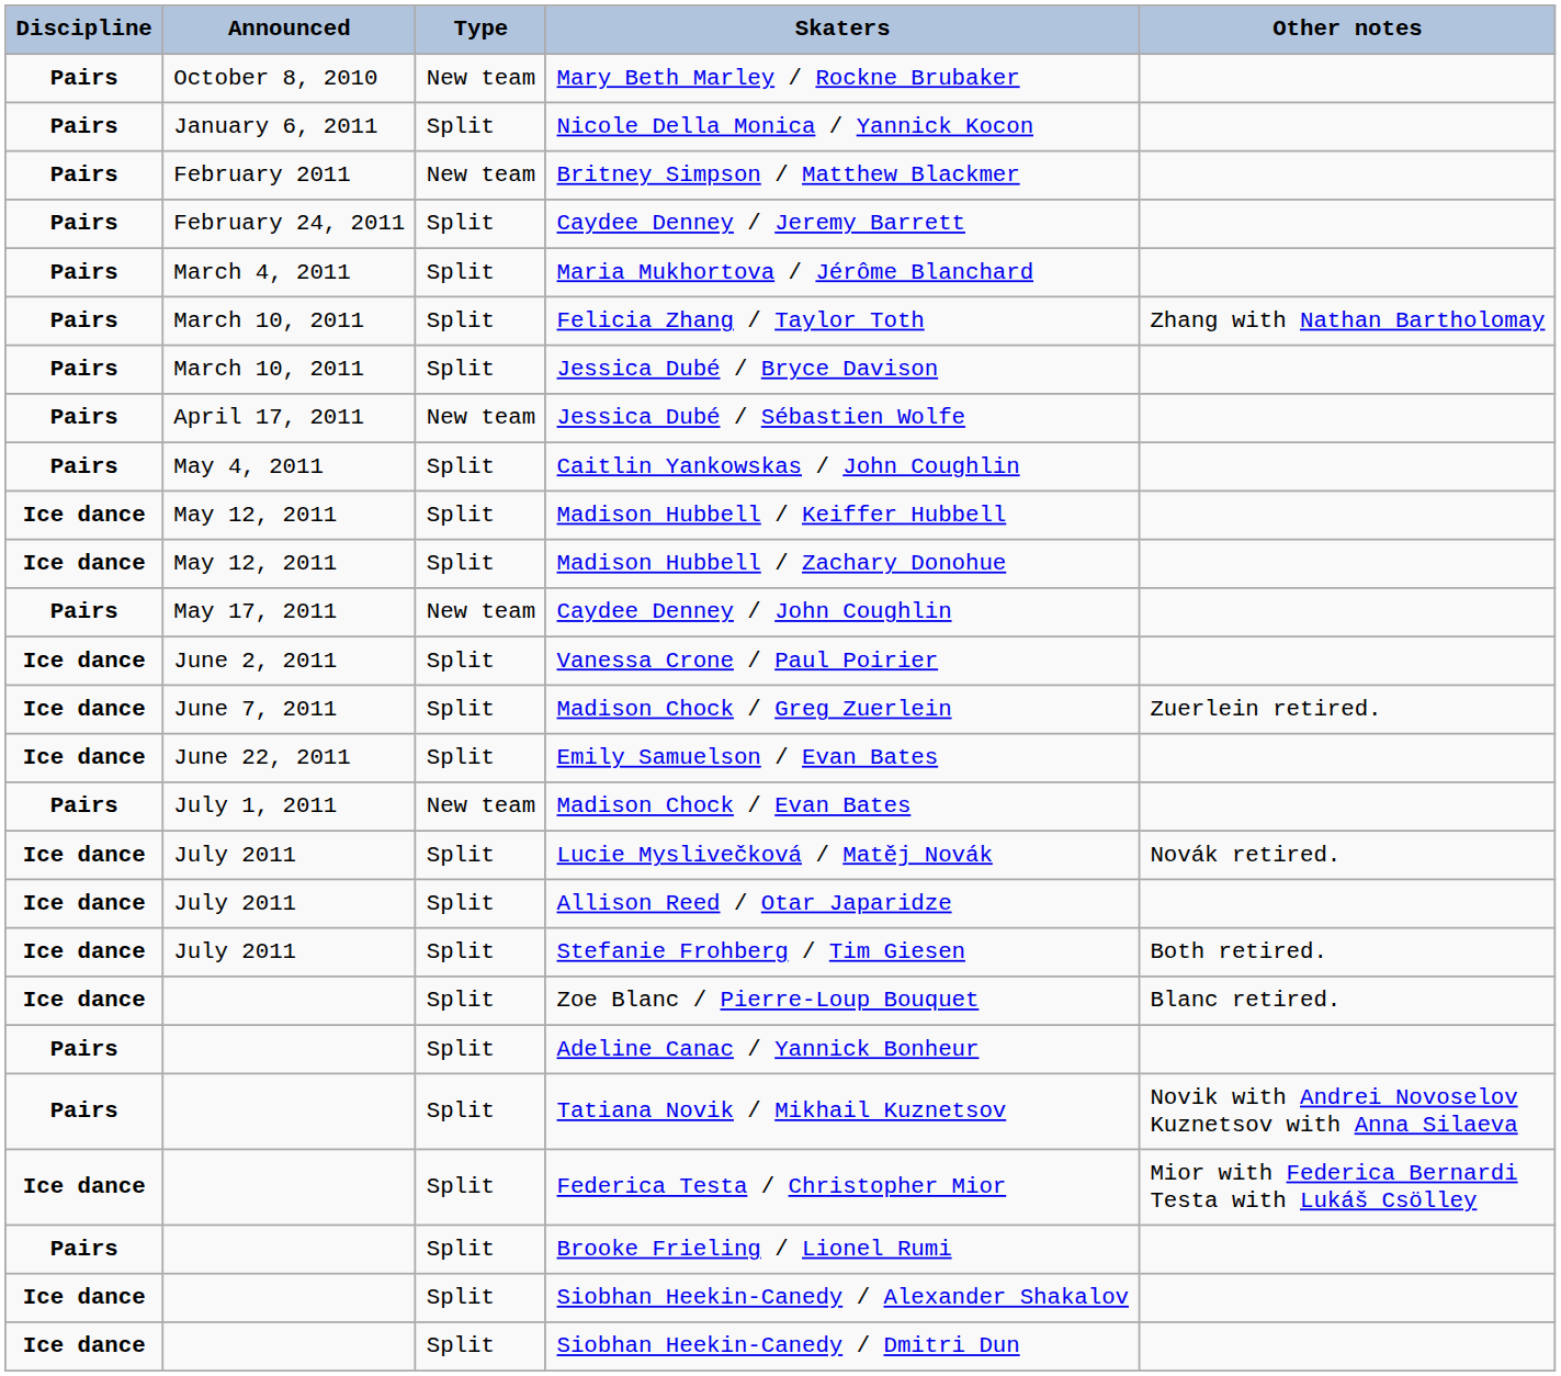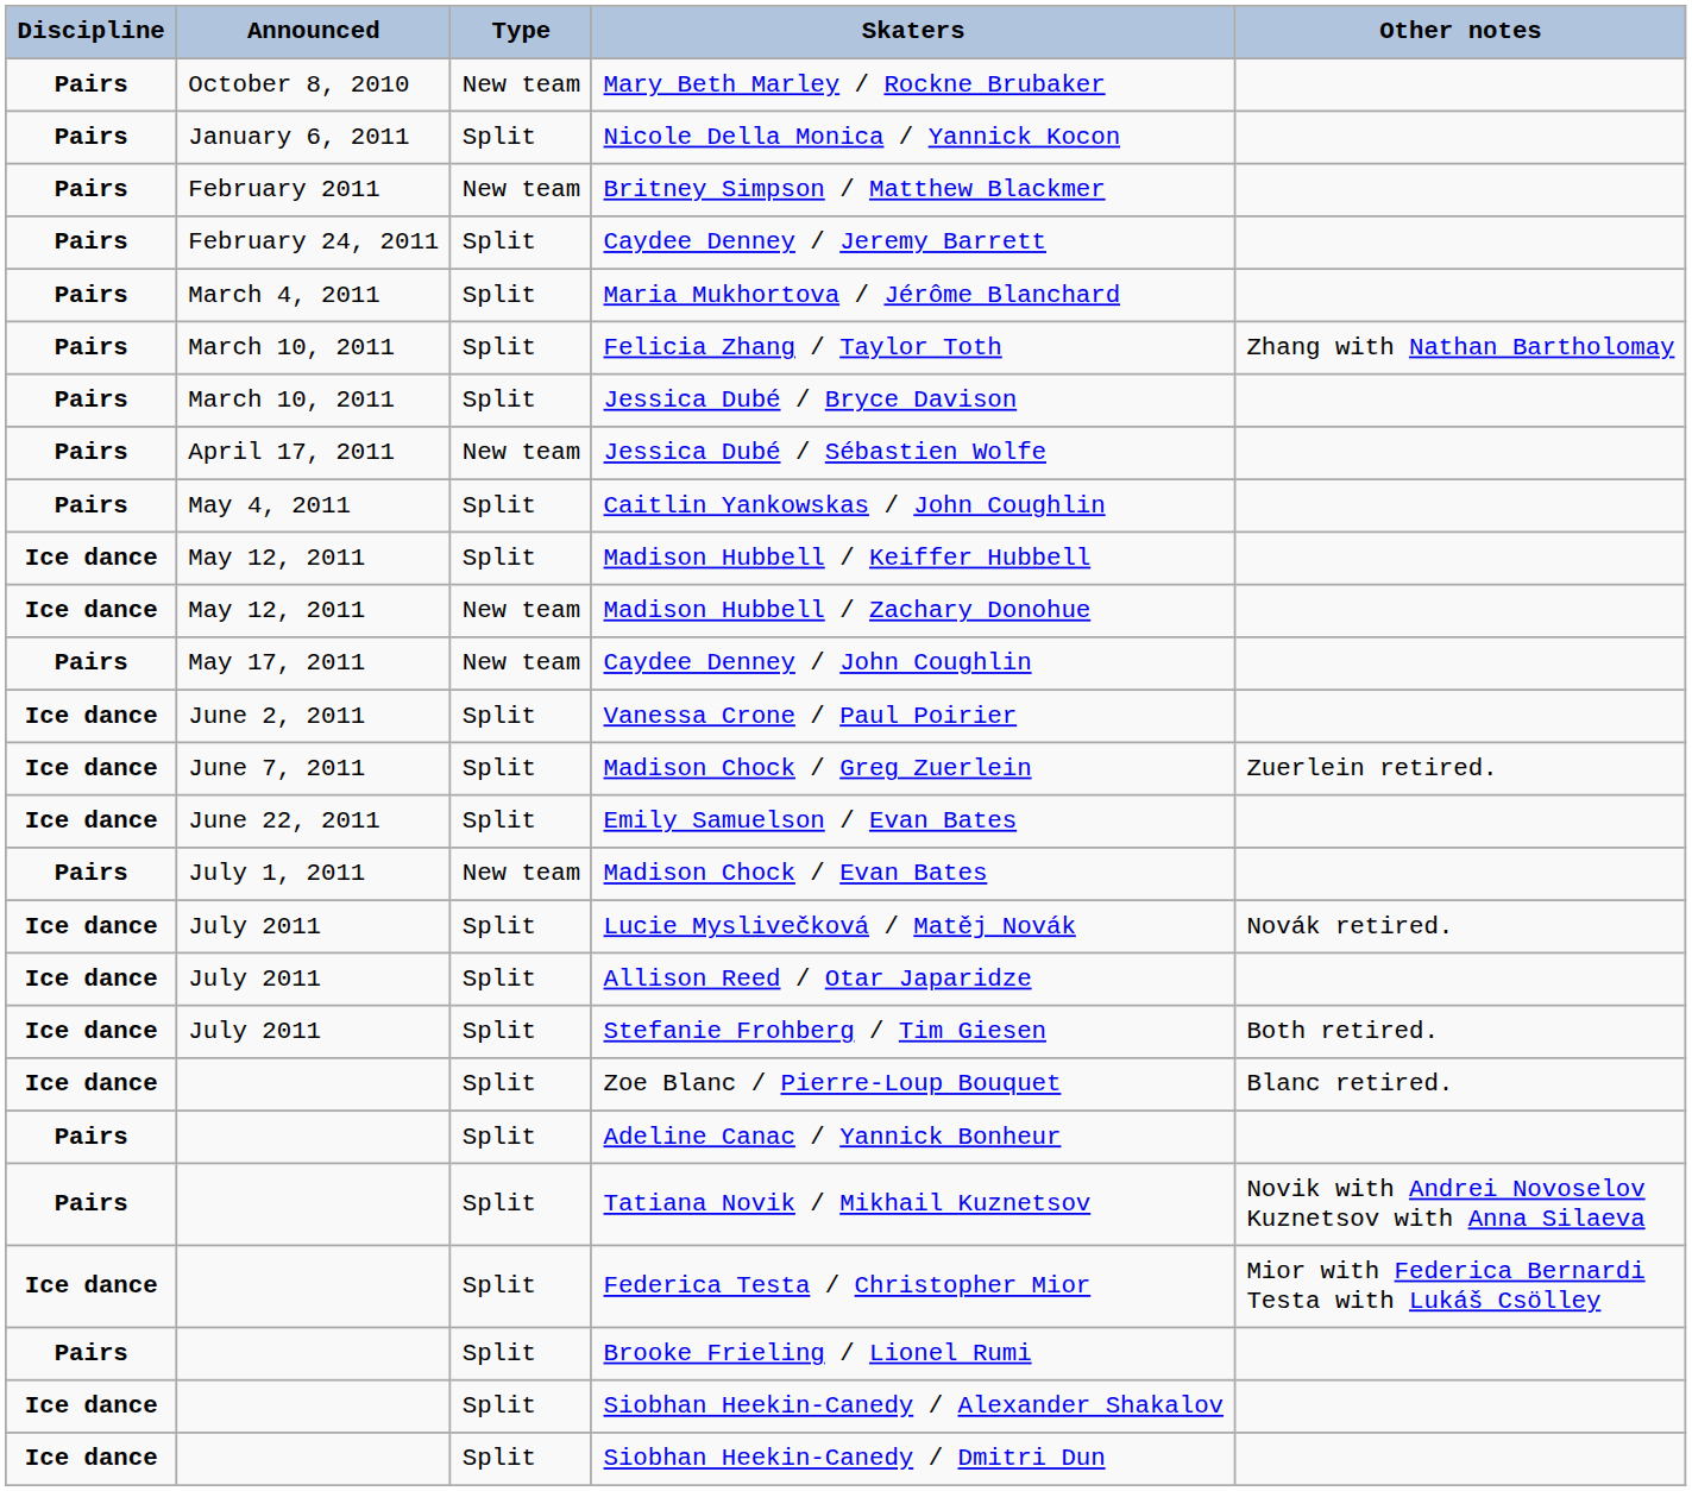 <table border="2" cellpadding="5" cellspacing="0" style="margin: 1em 1em 1em 0; background: #f9f9f9; border: 1px #aaa solid; border-collapse: collapse; font-size: 90%;">
 <tr bgcolor="#B0C4DE" align="center">
 <th>Discipline</th>
 <th>Announced</th>
 <th>Type</th>
 <th>Skaters</th>
 <th>Other notes</th>
 </tr>
 <tr>
 <th>Pairs</th>
 <td>October 8, 2010</td>
 <td>New team</td>
 <td><a href='#'>Mary Beth Marley</a> / <a href='#'>Rockne Brubaker</a></td>
 <td></td>
 </tr>
 <tr>
 <th>Pairs</th>
 <td>January 6, 2011</td>
 <td>Split</td>
 <td><a href='#'>Nicole Della Monica</a> / <a href='#'>Yannick Kocon</a></td>
 <td></td>
 </tr>
 <tr>
 <th>Pairs</th>
 <td>February 2011</td>
 <td>New team</td>
 <td><a href='#'>Britney Simpson</a> / <a href='#'>Matthew Blackmer</a></td>
 <td></td>
 </tr>
 <tr>
 <th>Pairs</th>
 <td>February 24, 2011</td>
 <td>Split</td>
 <td><a href='#'>Caydee Denney</a> / <a href='#'>Jeremy Barrett</a></td>
 <td></td>
 </tr>
 <tr>
 <th>Pairs</th>
 <td>March 4, 2011</td>
 <td>Split</td>
 <td><a href='#'>Maria Mukhortova</a> / <a href='#'>Jérôme Blanchard</a></td>
 <td></td>
 </tr>
 <tr>
 <th>Pairs</th>
 <td>March 10, 2011</td>
 <td>Split</td>
 <td><a href='#'>Felicia Zhang</a> / <a href='#'>Taylor Toth</a></td>
 <td>Zhang with <a href='#'>Nathan Bartholomay</a></td>
 </tr>
 <tr>
 <th>Pairs</th>
 <td>March 10, 2011</td>
 <td>Split</td>
 <td><a href='#'>Jessica Dubé</a> / <a href='#'>Bryce Davison</a></td>
 <td></td>
 </tr>
 <tr>
 <th>Pairs</th>
 <td>April 17, 2011</td>
 <td>New team</td>
 <td><a href='#'>Jessica Dubé</a> / <a href='#'>Sébastien Wolfe</a></td>
 <td></td>
 </tr>
 <tr>
 <th>Pairs</th>
 <td>May 4, 2011</td>
 <td>Split</td>
 <td><a href='#'>Caitlin Yankowskas</a> / <a href='#'>John Coughlin</a></td>
 <td></td>
 </tr>
 <tr>
 <th>Ice dance</th>
 <td>May 12, 2011</td>
 <td>Split</td>
 <td><a href='#'>Madison Hubbell</a> / <a href='#'>Keiffer Hubbell</a></td>
 <td></td>
 </tr>
 <tr>
 <th>Ice dance</th>
 <td>May 12, 2011</td>
-<td>Split</td>
+<td>New team</td>
 <td><a href='#'>Madison Hubbell</a> / <a href='#'>Zachary Donohue</a></td>
 <td></td>
 </tr>
 <tr>
 <th>Pairs</th>
 <td>May 17, 2011</td>
 <td>New team</td>
 <td><a href='#'>Caydee Denney</a> / <a href='#'>John Coughlin</a></td>
 <td></td>
 </tr>
 <tr>
 <th>Ice dance</th>
 <td>June 2, 2011</td>
 <td>Split</td>
 <td><a href='#'>Vanessa Crone</a> / <a href='#'>Paul Poirier</a></td>
 <td></td>
 </tr>
 <tr>
 <th>Ice dance</th>
 <td>June 7, 2011</td>
 <td>Split</td>
 <td><a href='#'>Madison Chock</a> / <a href='#'>Greg Zuerlein</a></td>
 <td>Zuerlein retired.</td>
 </tr>
 <tr>
 <th>Ice dance</th>
 <td>June 22, 2011</td>
 <td>Split</td>
 <td><a href='#'>Emily Samuelson</a> / <a href='#'>Evan Bates</a></td>
 <td></td>
 </tr>
 <tr>
 <th>Pairs</th>
 <td>July 1, 2011</td>
 <td>New team</td>
 <td><a href='#'>Madison Chock</a> / <a href='#'>Evan Bates</a></td>
 <td></td>
 </tr>
 <tr>
 <th>Ice dance</th>
 <td>July 2011</td>
 <td>Split</td>
 <td><a href='#'>Lucie Myslivečková</a> / <a href='#'>Matěj Novák</a></td>
 <td>Novák retired.</td>
 </tr>
 <tr>
 <th>Ice dance</th>
 <td>July 2011</td>
 <td>Split</td>
 <td><a href='#'>Allison Reed</a> / <a href='#'>Otar Japaridze</a></td>
 <td></td>
 </tr>
 <tr>
 <th>Ice dance</th>
 <td>July 2011</td>
 <td>Split</td>
 <td><a href='#'>Stefanie Frohberg</a> / <a href='#'>Tim Giesen</a></td>
 <td>Both retired.</td>
 </tr>
 <tr>
 <th>Ice dance</th>
 <td></td>
 <td>Split</td>
 <td>Zoe Blanc / <a href='#'>Pierre-Loup Bouquet</a></td>
 <td>Blanc retired.</td>
 </tr>
 <tr>
 <th>Pairs</th>
 <td></td>
 <td>Split</td>
 <td><a href='#'>Adeline Canac</a> / <a href='#'>Yannick Bonheur</a></td>
 <td></td>
 </tr>
 <tr>
 <th>Pairs</th>
 <td></td>
 <td>Split</td>
 <td><a href='#'>Tatiana Novik</a> / <a href='#'>Mikhail Kuznetsov</a></td>
 <td>Novik with <a href='#'>Andrei Novoselov</a> <br> Kuznetsov with <a href='#'>Anna Silaeva</a></td>
 </tr>
 <tr>
 <th>Ice dance</th>
 <td></td>
 <td>Split</td>
 <td><a href='#'>Federica Testa</a> / <a href='#'>Christopher Mior</a></td>
 <td>Mior with <a href='#'>Federica Bernardi</a> <br> Testa with <a href='#'>Lukáš Csölley</a></td>
 </tr>
 <tr>
 <th>Pairs</th>
 <td></td>
 <td>Split</td>
 <td><a href='#'>Brooke Frieling</a> / <a href='#'>Lionel Rumi</a></td>
 <td></td>
 </tr>
 <tr>
 <th>Ice dance</th>
 <td></td>
 <td>Split</td>
 <td><a href='#'>Siobhan Heekin-Canedy</a> / <a href='#'>Alexander Shakalov</a></td>
 <td></td>
 </tr>
 <tr>
 <th>Ice dance</th>
 <td></td>
 <td>Split</td>
 <td><a href='#'>Siobhan Heekin-Canedy</a> / <a href='#'>Dmitri Dun</a></td>
 <td></td>
 </tr>
 </table>
